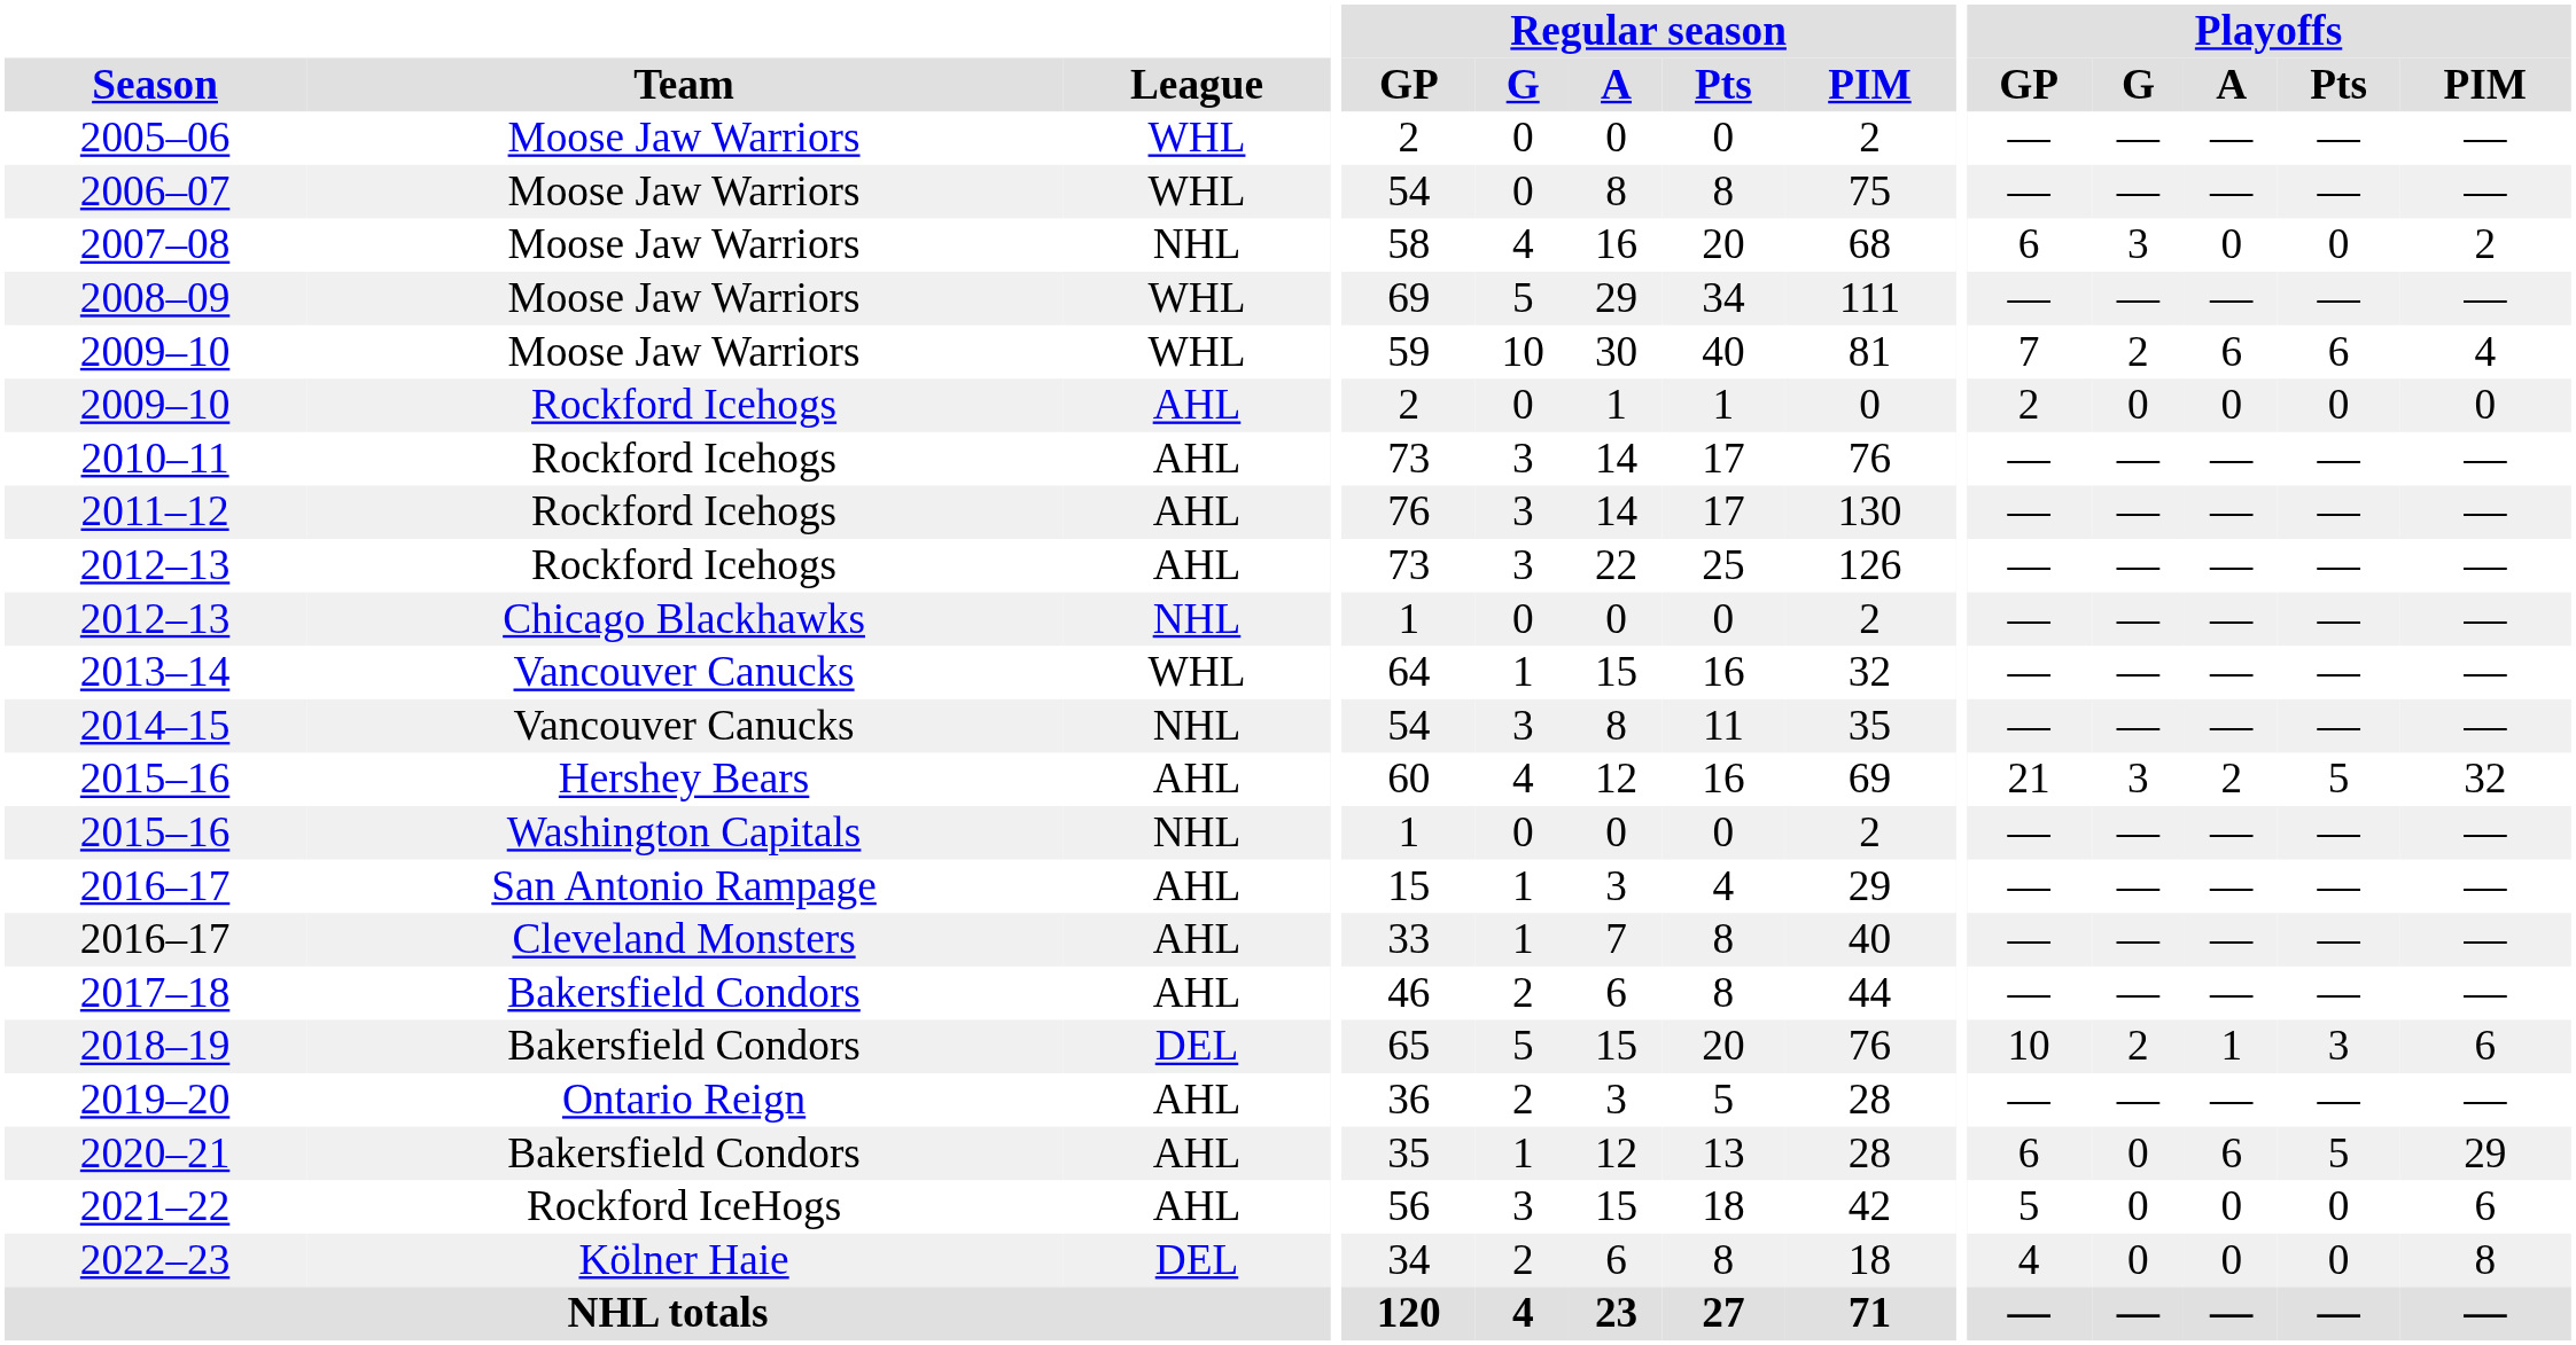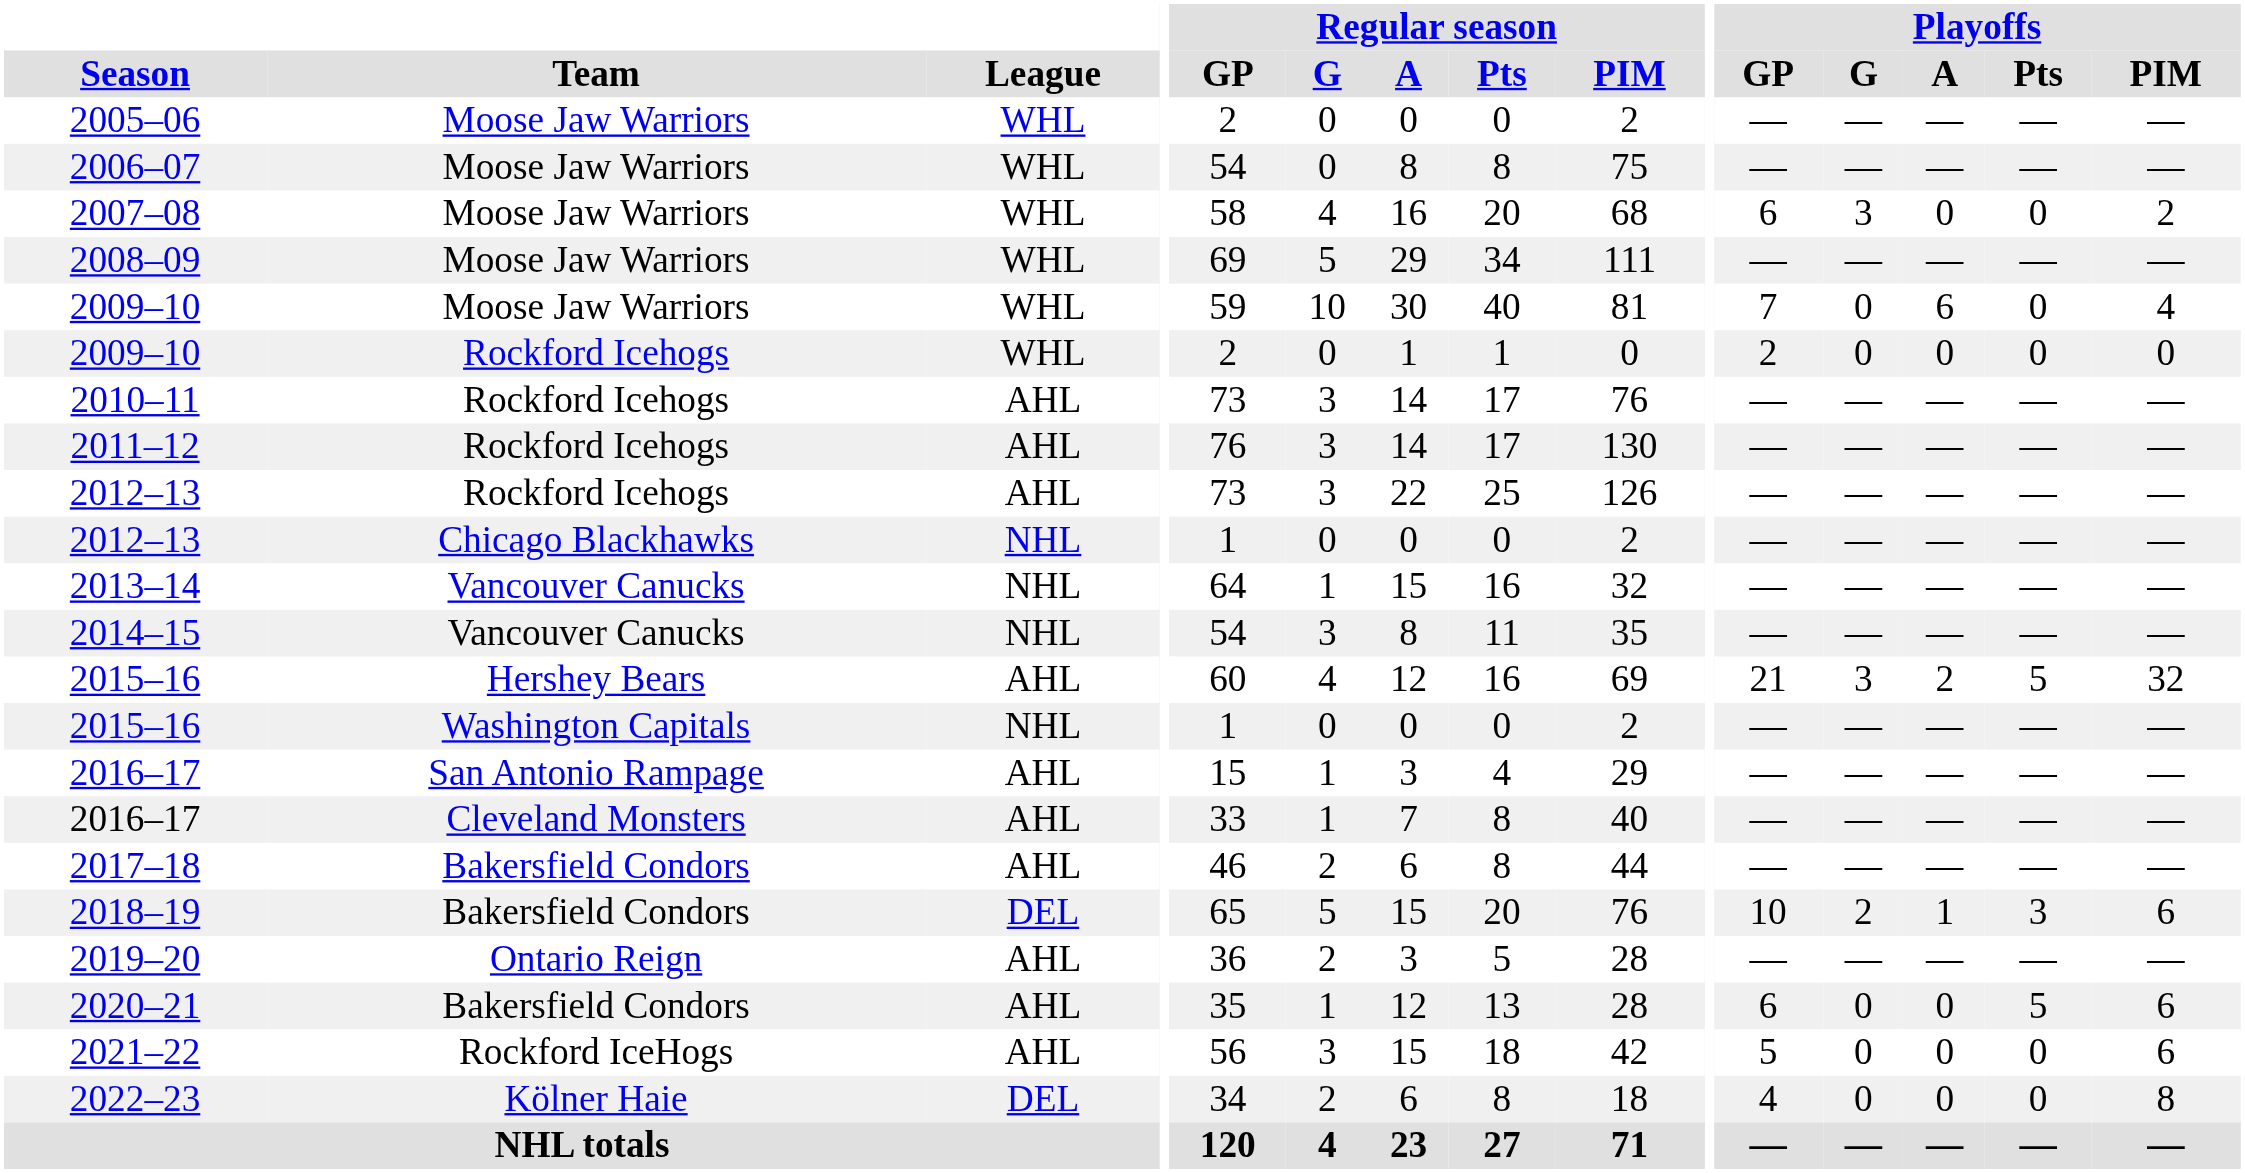 <table border="0" cellpadding="1" cellspacing="0" style="text-align:center; width:60em">
 <tr bgcolor="#e0e0e0">
 <th colspan="3" bgcolor="#ffffff"></th>
 <th rowspan="99" bgcolor="#ffffff"></th>
 <th colspan="5"><a href='#'>Regular season</a></th>
 <th rowspan="99" bgcolor="#ffffff"></th>
 <th colspan="5"><a href='#'>Playoffs</a></th>
 </tr>
 <tr bgcolor="#e0e0e0">
 <th><a href='#'>Season</a></th>
 <th>Team</th>
 <th>League</th>
 <th>GP</th>
 <th><a href='#'>G</a></th>
 <th><a href='#'>A</a></th>
 <th><a href='#'>Pts</a></th>
 <th><a href='#'>PIM</a></th>
 <th>GP</th>
 <th>G</th>
 <th>A</th>
 <th>Pts</th>
 <th>PIM</th>
 </tr>
 <tr ALIGN="center">
 <td><a href='#'>2005–06</a></td>
 <td><a href='#'>Moose Jaw Warriors</a></td>
 <td><a href='#'>WHL</a></td>
 <td>2</td>
 <td>0</td>
 <td>0</td>
 <td>0</td>
 <td>2</td>
 <td>—</td>
 <td>—</td>
 <td>—</td>
 <td>—</td>
 <td>—</td>
 </tr>
 <tr ALIGN="center" bgcolor="#f0f0f0">
 <td><a href='#'>2006–07</a></td>
 <td>Moose Jaw Warriors</td>
 <td>WHL</td>
 <td>54</td>
 <td>0</td>
 <td>8</td>
 <td>8</td>
 <td>75</td>
 <td>—</td>
 <td>—</td>
 <td>—</td>
 <td>—</td>
 <td>—</td>
 </tr>
 <tr ALIGN="center">
 <td><a href='#'>2007–08</a></td>
 <td>Moose Jaw Warriors</td>
-<td>NHL</td>
+<td>WHL</td>
 <td>58</td>
 <td>4</td>
 <td>16</td>
 <td>20</td>
 <td>68</td>
 <td>6</td>
 <td>3</td>
 <td>0</td>
 <td>0</td>
 <td>2</td>
 </tr>
 <tr ALIGN="center" bgcolor="#f0f0f0">
 <td><a href='#'>2008–09</a></td>
 <td>Moose Jaw Warriors</td>
 <td>WHL</td>
 <td>69</td>
 <td>5</td>
 <td>29</td>
 <td>34</td>
 <td>111</td>
 <td>—</td>
 <td>—</td>
 <td>—</td>
 <td>—</td>
 <td>—</td>
 </tr>
 <tr ALIGN="center">
 <td><a href='#'>2009–10</a></td>
 <td>Moose Jaw Warriors</td>
 <td>WHL</td>
 <td>59</td>
 <td>10</td>
 <td>30</td>
 <td>40</td>
 <td>81</td>
 <td>7</td>
-<td>2</td>
+<td>0</td>
 <td>6</td>
-<td>6</td>
+<td>0</td>
 <td>4</td>
 </tr>
 <tr ALIGN="center" bgcolor="#f0f0f0">
 <td><a href='#'>2009–10</a></td>
 <td><a href='#'>Rockford Icehogs</a></td>
-<td><a href='#'>AHL</a></td>
+<td>WHL</td>
 <td>2</td>
 <td>0</td>
 <td>1</td>
 <td>1</td>
 <td>0</td>
 <td>2</td>
 <td>0</td>
 <td>0</td>
 <td>0</td>
 <td>0</td>
 </tr>
 <tr ALIGN="center">
 <td><a href='#'>2010–11</a></td>
 <td>Rockford Icehogs</td>
 <td>AHL</td>
 <td>73</td>
 <td>3</td>
 <td>14</td>
 <td>17</td>
 <td>76</td>
 <td>—</td>
 <td>—</td>
 <td>—</td>
 <td>—</td>
 <td>—</td>
 </tr>
 <tr ALIGN="center" bgcolor="#f0f0f0">
 <td><a href='#'>2011–12</a></td>
 <td>Rockford Icehogs</td>
 <td>AHL</td>
 <td>76</td>
 <td>3</td>
 <td>14</td>
 <td>17</td>
 <td>130</td>
 <td>—</td>
 <td>—</td>
 <td>—</td>
 <td>—</td>
 <td>—</td>
 </tr>
 <tr ALIGN="center">
 <td><a href='#'>2012–13</a></td>
 <td>Rockford Icehogs</td>
 <td>AHL</td>
 <td>73</td>
 <td>3</td>
 <td>22</td>
 <td>25</td>
 <td>126</td>
 <td>—</td>
 <td>—</td>
 <td>—</td>
 <td>—</td>
 <td>—</td>
 </tr>
 <tr ALIGN="center" bgcolor="#f0f0f0">
 <td><a href='#'>2012–13</a></td>
 <td><a href='#'>Chicago Blackhawks</a></td>
 <td><a href='#'>NHL</a></td>
 <td>1</td>
 <td>0</td>
 <td>0</td>
 <td>0</td>
 <td>2</td>
 <td>—</td>
 <td>—</td>
 <td>—</td>
 <td>—</td>
 <td>—</td>
 </tr>
 <tr ALIGN="center">
 <td><a href='#'>2013–14</a></td>
 <td><a href='#'>Vancouver Canucks</a></td>
-<td>WHL</td>
+<td>NHL</td>
 <td>64</td>
 <td>1</td>
 <td>15</td>
 <td>16</td>
 <td>32</td>
 <td>—</td>
 <td>—</td>
 <td>—</td>
 <td>—</td>
 <td>—</td>
 </tr>
 <tr ALIGN="center" bgcolor="#f0f0f0">
 <td><a href='#'>2014–15</a></td>
 <td>Vancouver Canucks</td>
 <td>NHL</td>
 <td>54</td>
 <td>3</td>
 <td>8</td>
 <td>11</td>
 <td>35</td>
 <td>—</td>
 <td>—</td>
 <td>—</td>
 <td>—</td>
 <td>—</td>
 </tr>
 <tr ALIGN="center">
 <td><a href='#'>2015–16</a></td>
 <td><a href='#'>Hershey Bears</a></td>
 <td>AHL</td>
 <td>60</td>
 <td>4</td>
 <td>12</td>
 <td>16</td>
 <td>69</td>
 <td>21</td>
 <td>3</td>
 <td>2</td>
 <td>5</td>
 <td>32</td>
 </tr>
 <tr ALIGN="center" bgcolor="#f0f0f0">
 <td><a href='#'>2015–16</a></td>
 <td><a href='#'>Washington Capitals</a></td>
 <td>NHL</td>
 <td>1</td>
 <td>0</td>
 <td>0</td>
 <td>0</td>
 <td>2</td>
 <td>—</td>
 <td>—</td>
 <td>—</td>
 <td>—</td>
 <td>—</td>
 </tr>
 <tr ALIGN="center">
 <td><a href='#'>2016–17</a></td>
 <td><a href='#'>San Antonio Rampage</a></td>
 <td>AHL</td>
 <td>15</td>
 <td>1</td>
 <td>3</td>
 <td>4</td>
 <td>29</td>
 <td>—</td>
 <td>—</td>
 <td>—</td>
 <td>—</td>
 <td>—</td>
 </tr>
 <tr ALIGN="center" bgcolor="#f0f0f0">
 <td>2016–17</td>
 <td><a href='#'>Cleveland Monsters</a></td>
 <td>AHL</td>
 <td>33</td>
 <td>1</td>
 <td>7</td>
 <td>8</td>
 <td>40</td>
 <td>—</td>
 <td>—</td>
 <td>—</td>
 <td>—</td>
 <td>—</td>
 </tr>
 <tr ALIGN="center">
 <td><a href='#'>2017–18</a></td>
 <td><a href='#'>Bakersfield Condors</a></td>
 <td>AHL</td>
 <td>46</td>
 <td>2</td>
 <td>6</td>
 <td>8</td>
 <td>44</td>
 <td>—</td>
 <td>—</td>
 <td>—</td>
 <td>—</td>
 <td>—</td>
 </tr>
 <tr ALIGN="center" bgcolor="#f0f0f0">
 <td><a href='#'>2018–19</a></td>
 <td>Bakersfield Condors</td>
 <td><a href='#'>DEL</a></td>
 <td>65</td>
 <td>5</td>
 <td>15</td>
 <td>20</td>
 <td>76</td>
 <td>10</td>
 <td>2</td>
 <td>1</td>
 <td>3</td>
 <td>6</td>
 </tr>
 <tr ALIGN="center">
 <td><a href='#'>2019–20</a></td>
 <td><a href='#'>Ontario Reign</a></td>
 <td>AHL</td>
 <td>36</td>
 <td>2</td>
 <td>3</td>
 <td>5</td>
 <td>28</td>
 <td>—</td>
 <td>—</td>
 <td>—</td>
 <td>—</td>
 <td>—</td>
 </tr>
 <tr ALIGN="center" bgcolor="#f0f0f0">
 <td><a href='#'>2020–21</a></td>
 <td>Bakersfield Condors</td>
 <td>AHL</td>
 <td>35</td>
 <td>1</td>
 <td>12</td>
 <td>13</td>
 <td>28</td>
 <td>6</td>
 <td>0</td>
+<td>0</td>
+<td>5</td>
 <td>6</td>
-<td>5</td>
-<td>29</td>
 </tr>
 <tr ALIGN="center">
 <td><a href='#'>2021–22</a></td>
 <td>Rockford IceHogs</td>
 <td>AHL</td>
 <td>56</td>
 <td>3</td>
 <td>15</td>
 <td>18</td>
 <td>42</td>
 <td>5</td>
 <td>0</td>
 <td>0</td>
 <td>0</td>
 <td>6</td>
 </tr>
 <tr ALIGN="center" bgcolor="#f0f0f0">
 <td><a href='#'>2022–23</a></td>
 <td><a href='#'>Kölner Haie</a></td>
 <td><a href='#'>DEL</a></td>
 <td>34</td>
 <td>2</td>
 <td>6</td>
 <td>8</td>
 <td>18</td>
 <td>4</td>
 <td>0</td>
 <td>0</td>
 <td>0</td>
 <td>8</td>
 </tr>
 <tr ALIGN="center" bgcolor="#e0e0e0">
 <th colspan="3">NHL totals</th>
 <th>120</th>
 <th>4</th>
 <th>23</th>
 <th>27</th>
 <th>71</th>
 <th>—</th>
 <th>—</th>
 <th>—</th>
 <th>—</th>
 <th>—</th>
 </tr>
 </table>
